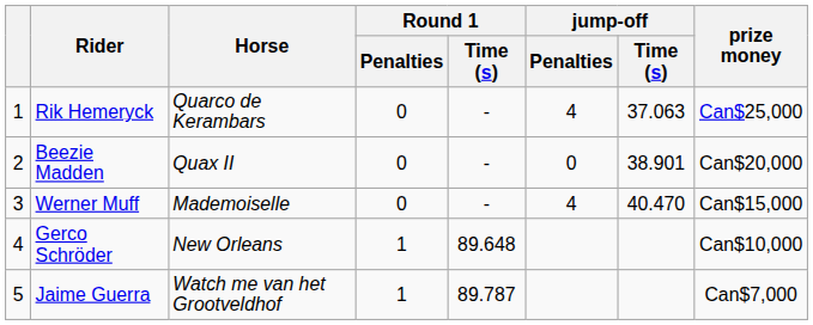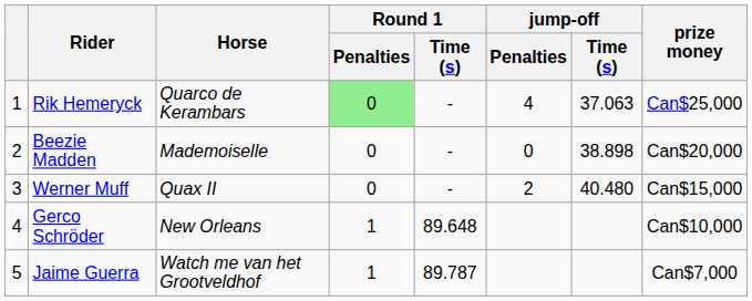 <table class="wikitable" style="font-size: 90%">
 <tr>
 <th rowspan=2 width=20></th>
 <th rowspan=2 width=150>Rider</th>
 <th rowspan=2 width=210>Horse</th>
 <th colspan=2>Round 1</th>
 <th colspan=2>jump-off</th>
 <th rowspan=2 width=65>prize<br>money</th>
 </tr>
 <tr>
 <th width=55>Penalties</th>
 <th width=65>Time<br>(<a href='#'>s</a>)</th>
 <th width=55>Penalties</th>
 <th width=65>Time<br>(<a href='#'>s</a>)</th>
 </tr>
 <tr>
 <td align=center>1</td>
 <td> <a href='#'>Rik Hemeryck</a></td>
 <td><em>Quarco de Kerambars</em></td>
-<td align=center>0</td>
+<td align=center style="background: lightgreen;">0</td>
 <td align=center>-</td>
 <td align=center>4</td>
 <td align=center>37.063</td>
 <td align=center><a href='#'>Can$</a>25,000</td>
 </tr>
 <tr>
 <td align=center>2</td>
 <td> <a href='#'>Beezie Madden</a></td>
-<td><em>Quax II</em></td>
+<td><em>Mademoiselle</em></td>
 <td align=center>0</td>
 <td align=center>-</td>
 <td align=center>0</td>
-<td align=center>38.901</td>
+<td align=center>38.898</td>
 <td align=center>Can$20,000</td>
 </tr>
 <tr>
 <td align=center>3</td>
 <td> <a href='#'>Werner Muff</a></td>
-<td><em>Mademoiselle</em></td>
+<td><em>Quax II</em></td>
 <td align=center>0</td>
 <td align=center>-</td>
-<td align=center>4</td>
-<td align=center>40.470</td>
+<td align=center>2</td>
+<td align=center>40.480</td>
 <td align=center>Can$15,000</td>
 </tr>
 <tr>
 <td align=center>4</td>
 <td> <a href='#'>Gerco Schröder</a></td>
 <td><em>New Orleans</em></td>
 <td align=center>1</td>
 <td align=center>89.648</td>
 <td align=center></td>
 <td align=center></td>
 <td align=center>Can$10,000</td>
 </tr>
 <tr>
 <td align=center>5</td>
 <td> <a href='#'>Jaime Guerra</a></td>
 <td><em>Watch me van het Grootveldhof</em></td>
 <td align=center>1</td>
 <td align=center>89.787</td>
 <td align=center></td>
 <td align=center></td>
 <td align=center>Can$7,000</td>
 </tr>
 </table>
